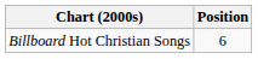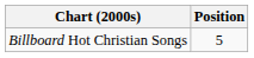 <table class="wikitable">
 <tr>
 <th>Chart (2000s)</th>
 <th>Position</th>
 </tr>
 <tr>
 <td><em>Billboard</em> Hot Christian Songs</td>
-<td align="center">6</td>
+<td align="center">5</td>
 </tr>
 </table>
